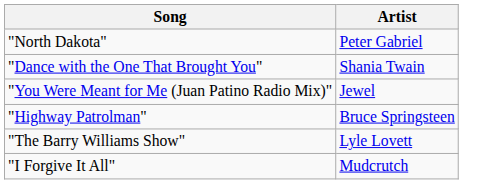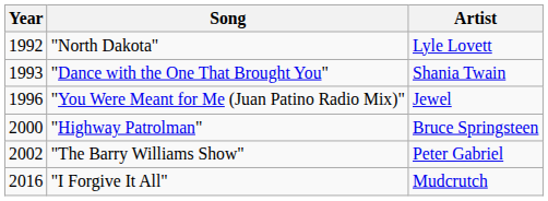 <table class="wikitable sortable">
 <tr>
+<th scope="col">Year</th>
 <th scope="col">Song</th>
 <th scope="col" class="unsortable">Artist</th>
 </tr>
 <tr>
+<td style="text-align:center;">1992</td>
 <td>"North Dakota"</td>
-<td><a href='#'>Peter Gabriel</a></td>
+<td><a href='#'>Lyle Lovett</a></td>
 </tr>
 <tr>
+<td style="text-align:center;">1993</td>
 <td>"<a href='#'>Dance with the One That Brought You</a>"</td>
 <td><a href='#'>Shania Twain</a></td>
 </tr>
 <tr>
+<td style="text-align:center;">1996</td>
 <td>"<a href='#'>You Were Meant for Me</a> (Juan Patino Radio Mix)"</td>
 <td><a href='#'>Jewel</a></td>
 </tr>
 <tr>
+<td style="text-align:center;">2000</td>
 <td>"<a href='#'>Highway Patrolman</a>"</td>
 <td><a href='#'>Bruce Springsteen</a></td>
 </tr>
 <tr>
+<td style="text-align:center;">2002</td>
 <td>"The Barry Williams Show"</td>
-<td><a href='#'>Lyle Lovett</a></td>
+<td><a href='#'>Peter Gabriel</a></td>
 </tr>
 <tr>
+<td style="text-align:center;">2016</td>
 <td>"I Forgive It All"</td>
 <td><a href='#'>Mudcrutch</a></td>
 </tr>
 </table>
